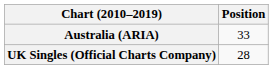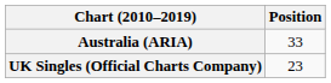 <table class="wikitable sortable plainrowheaders" style="text-align:center">
 <tr>
 <th scope="col">Chart (2010–2019)</th>
 <th scope="col">Position</th>
 </tr>
 <tr>
 <th scope="row">Australia (ARIA)</th>
 <td>33</td>
 </tr>
 <tr>
 <th scope="row">UK Singles (Official Charts Company)</th>
-<td>28</td>
+<td>23</td>
 </tr>
 </table>
